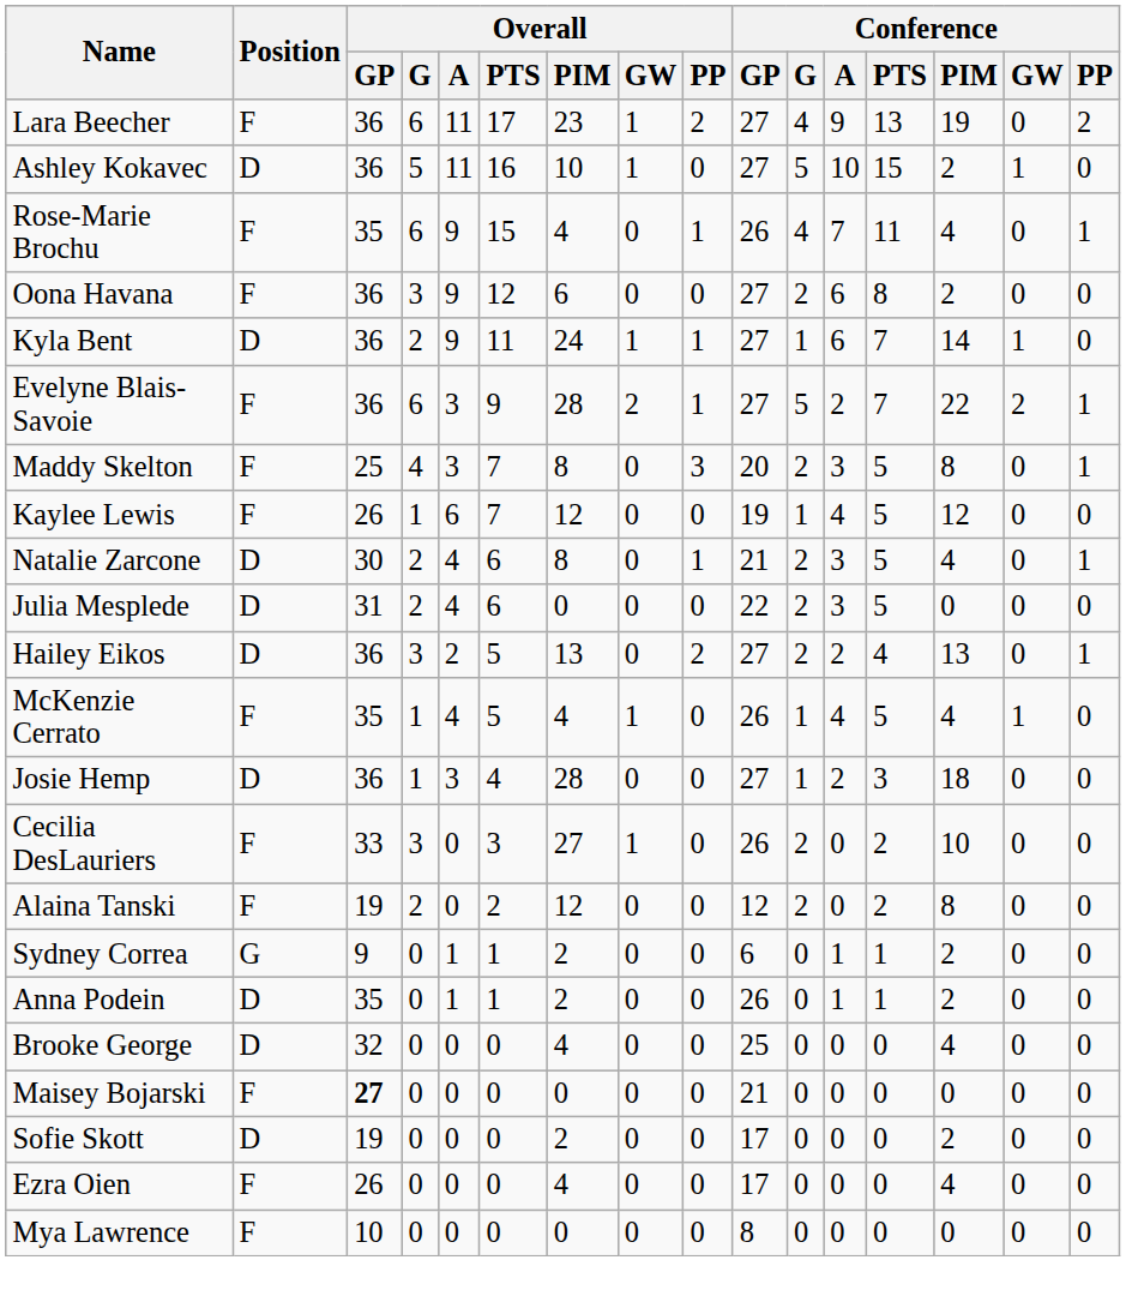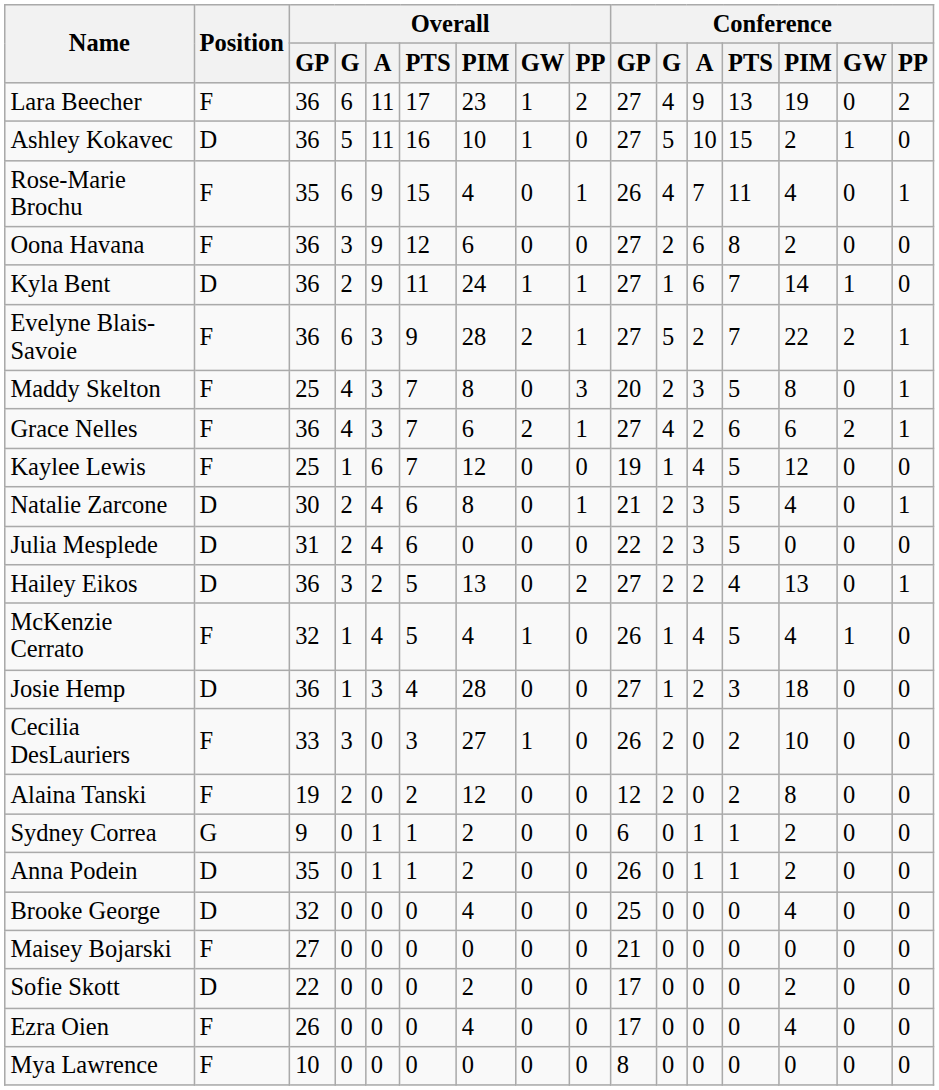 <table class="wikitable sortable">
 <tr>
 <th rowspan="2">Name</th>
 <th rowspan="2">Position</th>
 <th colspan="7">Overall</th>
 <th colspan="7">Conference</th>
 </tr>
 <tr>
 <th>GP</th>
 <th>G</th>
 <th>A</th>
 <th>PTS</th>
 <th>PIM</th>
 <th>GW</th>
 <th>PP</th>
 <th>GP</th>
 <th>G</th>
 <th>A</th>
 <th>PTS</th>
 <th>PIM</th>
 <th>GW</th>
 <th>PP</th>
 </tr>
 <tr>
 <td>Lara Beecher</td>
 <td>F</td>
 <td>36</td>
 <td>6</td>
 <td>11</td>
 <td>17</td>
 <td>23</td>
 <td>1</td>
 <td>2</td>
 <td>27</td>
 <td>4</td>
 <td>9</td>
 <td>13</td>
 <td>19</td>
 <td>0</td>
 <td>2</td>
 </tr>
 <tr>
 <td>Ashley Kokavec</td>
 <td>D</td>
 <td>36</td>
 <td>5</td>
 <td>11</td>
 <td>16</td>
 <td>10</td>
 <td>1</td>
 <td>0</td>
 <td>27</td>
 <td>5</td>
 <td>10</td>
 <td>15</td>
 <td>2</td>
 <td>1</td>
 <td>0</td>
 </tr>
 <tr>
 <td>Rose-Marie Brochu</td>
 <td>F</td>
 <td>35</td>
 <td>6</td>
 <td>9</td>
 <td>15</td>
 <td>4</td>
 <td>0</td>
 <td>1</td>
 <td>26</td>
 <td>4</td>
 <td>7</td>
 <td>11</td>
 <td>4</td>
 <td>0</td>
 <td>1</td>
 </tr>
 <tr>
 <td>Oona Havana</td>
 <td>F</td>
 <td>36</td>
 <td>3</td>
 <td>9</td>
 <td>12</td>
 <td>6</td>
 <td>0</td>
 <td>0</td>
 <td>27</td>
 <td>2</td>
 <td>6</td>
 <td>8</td>
 <td>2</td>
 <td>0</td>
 <td>0</td>
 </tr>
 <tr>
 <td>Kyla Bent</td>
 <td>D</td>
 <td>36</td>
 <td>2</td>
 <td>9</td>
 <td>11</td>
 <td>24</td>
 <td>1</td>
 <td>1</td>
 <td>27</td>
 <td>1</td>
 <td>6</td>
 <td>7</td>
 <td>14</td>
 <td>1</td>
 <td>0</td>
 </tr>
 <tr>
 <td>Evelyne Blais-Savoie</td>
 <td>F</td>
 <td>36</td>
 <td>6</td>
 <td>3</td>
 <td>9</td>
 <td>28</td>
 <td>2</td>
 <td>1</td>
 <td>27</td>
 <td>5</td>
 <td>2</td>
 <td>7</td>
 <td>22</td>
 <td>2</td>
 <td>1</td>
 </tr>
 <tr>
 <td>Maddy Skelton</td>
 <td>F</td>
 <td>25</td>
 <td>4</td>
 <td>3</td>
 <td>7</td>
 <td>8</td>
 <td>0</td>
 <td>3</td>
 <td>20</td>
 <td>2</td>
 <td>3</td>
 <td>5</td>
 <td>8</td>
 <td>0</td>
 <td>1</td>
 </tr>
 <tr>
+<td>Grace Nelles</td>
+<td>F</td>
+<td>36</td>
+<td>4</td>
+<td>3</td>
+<td>7</td>
+<td>6</td>
+<td>2</td>
+<td>1</td>
+<td>27</td>
+<td>4</td>
+<td>2</td>
+<td>6</td>
+<td>6</td>
+<td>2</td>
+<td>1</td>
+</tr>
+<tr>
 <td>Kaylee Lewis</td>
 <td>F</td>
-<td>26</td>
+<td>25</td>
 <td>1</td>
 <td>6</td>
 <td>7</td>
 <td>12</td>
 <td>0</td>
 <td>0</td>
 <td>19</td>
 <td>1</td>
 <td>4</td>
 <td>5</td>
 <td>12</td>
 <td>0</td>
 <td>0</td>
 </tr>
 <tr>
 <td>Natalie Zarcone</td>
 <td>D</td>
 <td>30</td>
 <td>2</td>
 <td>4</td>
 <td>6</td>
 <td>8</td>
 <td>0</td>
 <td>1</td>
 <td>21</td>
 <td>2</td>
 <td>3</td>
 <td>5</td>
 <td>4</td>
 <td>0</td>
 <td>1</td>
 </tr>
 <tr>
 <td>Julia Mesplede</td>
 <td>D</td>
 <td>31</td>
 <td>2</td>
 <td>4</td>
 <td>6</td>
 <td>0</td>
 <td>0</td>
 <td>0</td>
 <td>22</td>
 <td>2</td>
 <td>3</td>
 <td>5</td>
 <td>0</td>
 <td>0</td>
 <td>0</td>
 </tr>
 <tr>
 <td>Hailey Eikos</td>
 <td>D</td>
 <td>36</td>
 <td>3</td>
 <td>2</td>
 <td>5</td>
 <td>13</td>
 <td>0</td>
 <td>2</td>
 <td>27</td>
 <td>2</td>
 <td>2</td>
 <td>4</td>
 <td>13</td>
 <td>0</td>
 <td>1</td>
 </tr>
 <tr>
 <td>McKenzie Cerrato</td>
 <td>F</td>
-<td>35</td>
+<td>32</td>
 <td>1</td>
 <td>4</td>
 <td>5</td>
 <td>4</td>
 <td>1</td>
 <td>0</td>
 <td>26</td>
 <td>1</td>
 <td>4</td>
 <td>5</td>
 <td>4</td>
 <td>1</td>
 <td>0</td>
 </tr>
 <tr>
 <td>Josie Hemp</td>
 <td>D</td>
 <td>36</td>
 <td>1</td>
 <td>3</td>
 <td>4</td>
 <td>28</td>
 <td>0</td>
 <td>0</td>
 <td>27</td>
 <td>1</td>
 <td>2</td>
 <td>3</td>
 <td>18</td>
 <td>0</td>
 <td>0</td>
 </tr>
 <tr>
 <td>Cecilia DesLauriers</td>
 <td>F</td>
 <td>33</td>
 <td>3</td>
 <td>0</td>
 <td>3</td>
 <td>27</td>
 <td>1</td>
 <td>0</td>
 <td>26</td>
 <td>2</td>
 <td>0</td>
 <td>2</td>
 <td>10</td>
 <td>0</td>
 <td>0</td>
 </tr>
 <tr>
 <td>Alaina Tanski</td>
 <td>F</td>
 <td>19</td>
 <td>2</td>
 <td>0</td>
 <td>2</td>
 <td>12</td>
 <td>0</td>
 <td>0</td>
 <td>12</td>
 <td>2</td>
 <td>0</td>
 <td>2</td>
 <td>8</td>
 <td>0</td>
 <td>0</td>
 </tr>
 <tr>
 <td>Sydney Correa</td>
 <td>G</td>
 <td>9</td>
 <td>0</td>
 <td>1</td>
 <td>1</td>
 <td>2</td>
 <td>0</td>
 <td>0</td>
 <td>6</td>
 <td>0</td>
 <td>1</td>
 <td>1</td>
 <td>2</td>
 <td>0</td>
 <td>0</td>
 </tr>
 <tr>
 <td>Anna Podein</td>
 <td>D</td>
 <td>35</td>
 <td>0</td>
 <td>1</td>
 <td>1</td>
 <td>2</td>
 <td>0</td>
 <td>0</td>
 <td>26</td>
 <td>0</td>
 <td>1</td>
 <td>1</td>
 <td>2</td>
 <td>0</td>
 <td>0</td>
 </tr>
 <tr>
 <td>Brooke George</td>
 <td>D</td>
 <td>32</td>
 <td>0</td>
 <td>0</td>
 <td>0</td>
 <td>4</td>
 <td>0</td>
 <td>0</td>
 <td>25</td>
 <td>0</td>
 <td>0</td>
 <td>0</td>
 <td>4</td>
 <td>0</td>
 <td>0</td>
 </tr>
 <tr>
 <td>Maisey Bojarski</td>
 <td>F</td>
-<td><strong>27</strong></td>
+<td>27</td>
 <td>0</td>
 <td>0</td>
 <td>0</td>
 <td>0</td>
 <td>0</td>
 <td>0</td>
 <td>21</td>
 <td>0</td>
 <td>0</td>
 <td>0</td>
 <td>0</td>
 <td>0</td>
 <td>0</td>
 </tr>
 <tr>
 <td>Sofie Skott</td>
 <td>D</td>
-<td>19</td>
+<td>22</td>
 <td>0</td>
 <td>0</td>
 <td>0</td>
 <td>2</td>
 <td>0</td>
 <td>0</td>
 <td>17</td>
 <td>0</td>
 <td>0</td>
 <td>0</td>
 <td>2</td>
 <td>0</td>
 <td>0</td>
 </tr>
 <tr>
 <td>Ezra Oien</td>
 <td>F</td>
 <td>26</td>
 <td>0</td>
 <td>0</td>
 <td>0</td>
 <td>4</td>
 <td>0</td>
 <td>0</td>
 <td>17</td>
 <td>0</td>
 <td>0</td>
 <td>0</td>
 <td>4</td>
 <td>0</td>
 <td>0</td>
 </tr>
 <tr>
 <td>Mya Lawrence</td>
 <td>F</td>
 <td>10</td>
 <td>0</td>
 <td>0</td>
 <td>0</td>
 <td>0</td>
 <td>0</td>
 <td>0</td>
 <td>8</td>
 <td>0</td>
 <td>0</td>
 <td>0</td>
 <td>0</td>
 <td>0</td>
 <td>0</td>
 </tr>
 </table>
